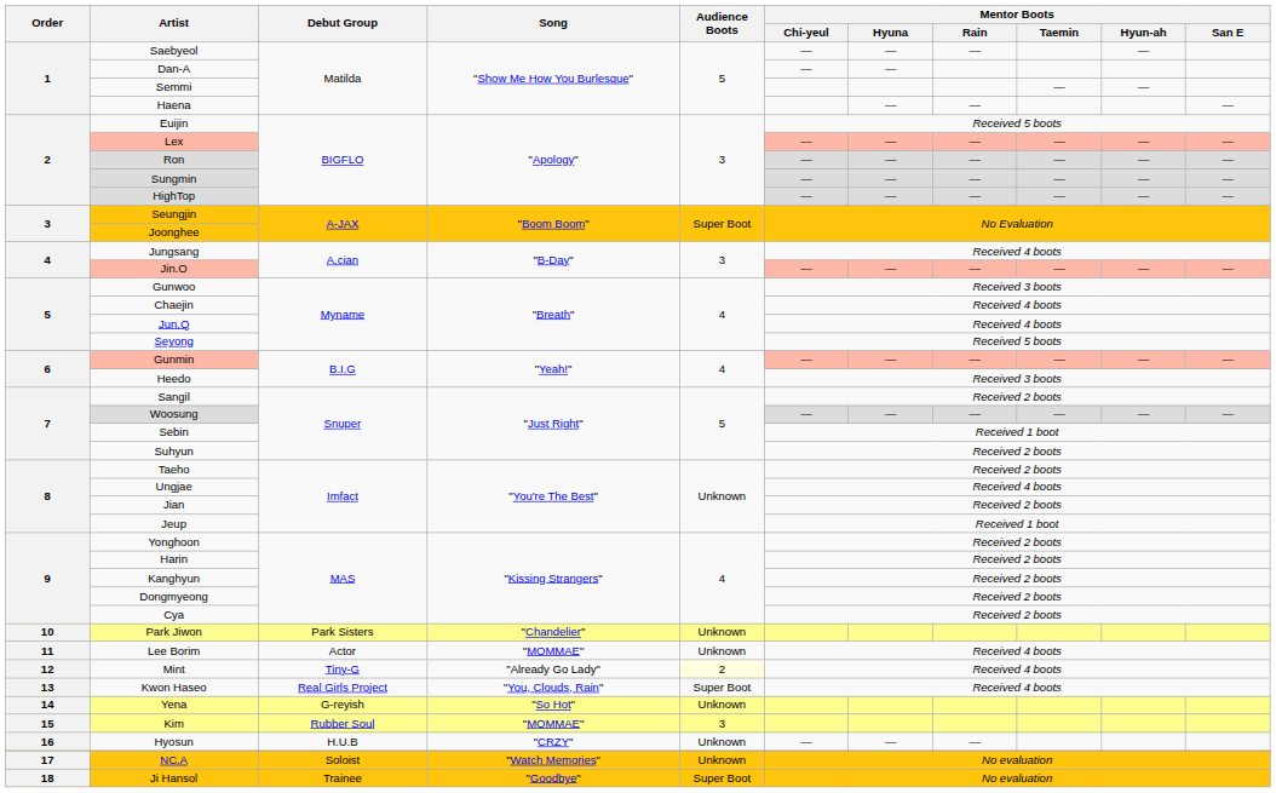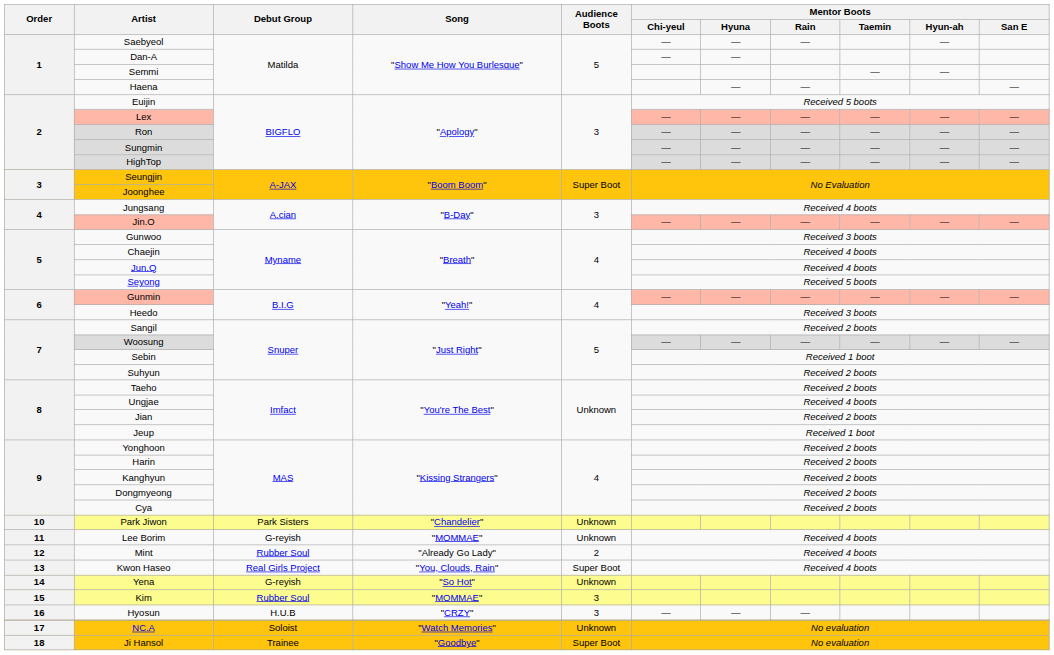 <table class="wikitable" style="text-align:center; width:100%; font-size: 90%;">
 <tr>
 <th scope="col" rowspan="2" style="width:5%;">Order</th>
 <th scope="col" rowspan="2" style="width:10%;">Artist</th>
 <th scope="col" rowspan="2" style="width:10%;">Debut Group</th>
 <th scope="col" rowspan="2" style="width:15%;">Song</th>
 <th scope="col" rowspan="2" style="width:5%;">Audience Boots</th>
 <th scope="col" colspan="6">Mentor Boots</th>
 </tr>
 <tr>
 <th scope="col" style="width:5%;">Chi-yeul</th>
 <th scope="col" style="width:5%;">Hyuna</th>
 <th scope="col" style="width:5%;">Rain</th>
 <th scope="col" style="width:5%;">Taemin</th>
 <th scope="col" style="width:5%;">Hyun-ah</th>
 <th scope="col" style="width:5%;">San E</th>
 </tr>
 <tr>
 <th rowspan="4">1</th>
 <td>Saebyeol</td>
 <td rowspan="4">Matilda</td>
 <td rowspan="4">"<a href='#'>Show Me How You Burlesque</a>"</td>
 <td rowspan="4">5</td>
 <td>—</td>
 <td>—</td>
 <td>—</td>
 <td><strong></strong></td>
 <td>—</td>
 <td><strong></strong></td>
 </tr>
 <tr>
 <td>Dan-A</td>
 <td>—</td>
 <td>—</td>
 <td><strong></strong></td>
 <td><strong></strong></td>
 <td><strong></strong></td>
 <td><strong></strong></td>
 </tr>
 <tr>
 <td>Semmi</td>
 <td><strong></strong></td>
 <td><strong></strong></td>
 <td><strong></strong></td>
 <td>—</td>
 <td>—</td>
 <td><strong></strong></td>
 </tr>
 <tr>
 <td>Haena</td>
 <td><strong></strong></td>
 <td>—</td>
 <td>—</td>
 <td><strong></strong></td>
 <td><strong></strong></td>
 <td>—</td>
 </tr>
 <tr>
 <th rowspan="5">2</th>
 <td>Euijin</td>
 <td rowspan="5"><a href='#'>BIGFLO</a></td>
 <td rowspan="5">"<a href='#'>Apology</a>"</td>
 <td rowspan="5">3</td>
 <td colspan="6"><em>Received 5 boots</em></td>
 </tr>
 <tr bgcolor=#FFB7A8>
 <td>Lex</td>
 <td>—</td>
 <td>—</td>
 <td>—</td>
 <td>—</td>
 <td>—</td>
 <td>—</td>
 </tr>
 <tr bgcolor="#DCDCDC">
 <td>Ron</td>
 <td>—</td>
 <td>—</td>
 <td>—</td>
 <td>—</td>
 <td>—</td>
 <td>—</td>
 </tr>
 <tr bgcolor="#DCDCDC">
 <td>Sungmin</td>
 <td>—</td>
 <td>—</td>
 <td>—</td>
 <td>—</td>
 <td>—</td>
 <td>—</td>
 </tr>
 <tr bgcolor="#DCDCDC">
 <td>HighTop</td>
 <td>—</td>
 <td>—</td>
 <td>—</td>
 <td>—</td>
 <td>—</td>
 <td>—</td>
 </tr>
 <tr bgcolor=#ffc40c>
 <th rowspan="2">3</th>
 <td>Seungjin</td>
 <td rowspan="2"><a href='#'>A-JAX</a></td>
 <td rowspan="2">"<a href='#'>Boom Boom</a>"</td>
 <td rowspan="2">Super Boot</td>
 <td colspan="6" rowspan="2"><em>No Evaluation</em></td>
 </tr>
 <tr bgcolor="#ffc40c">
 <td>Joonghee</td>
 </tr>
 <tr>
 <th rowspan="2">4</th>
 <td>Jungsang</td>
 <td rowspan="2"><a href='#'>A.cian</a></td>
 <td rowspan="2">"<a href='#'>B-Day</a>"</td>
 <td rowspan="2">3</td>
 <td colspan="6"><em>Received 4 boots</em></td>
 </tr>
 <tr bgcolor=#FFB7A8>
 <td>Jin.O</td>
 <td>—</td>
 <td>—</td>
 <td>—</td>
 <td>—</td>
 <td>—</td>
 <td>—</td>
 </tr>
 <tr>
 <th rowspan="4">5</th>
 <td>Gunwoo</td>
 <td rowspan="4"><a href='#'>Myname</a></td>
 <td rowspan="4">"<a href='#'>Breath</a>"</td>
 <td rowspan="4">4</td>
 <td colspan="6"><em>Received 3 boots</em></td>
 </tr>
 <tr>
 <td>Chaejin</td>
 <td colspan="6"><em>Received 4 boots</em></td>
 </tr>
 <tr>
 <td><a href='#'>Jun.Q</a></td>
 <td colspan="6"><em>Received 4 boots</em></td>
 </tr>
 <tr>
 <td><a href='#'>Seyong</a></td>
 <td colspan="6"><em>Received 5 boots</em></td>
 </tr>
 <tr>
 <th rowspan="2">6</th>
 <td style="background:#FFB7A8;">Gunmin</td>
 <td rowspan="2"><a href='#'>B.I.G</a></td>
 <td rowspan="2">"<a href='#'>Yeah!</a>"</td>
 <td rowspan="2">4</td>
 <td style="background:#FFB7A8;">—</td>
 <td style="background:#FFB7A8;">—</td>
 <td style="background:#FFB7A8;">—</td>
 <td style="background:#FFB7A8;">—</td>
 <td style="background:#FFB7A8;">—</td>
 <td style="background:#FFB7A8;">—</td>
 </tr>
 <tr>
 <td>Heedo</td>
 <td colspan="6"><em>Received 3 boots</em></td>
 </tr>
 <tr>
 <th rowspan="4">7</th>
 <td>Sangil</td>
 <td rowspan="4"><a href='#'>Snuper</a></td>
 <td rowspan="4">"<a href='#'>Just Right</a>"</td>
 <td rowspan="4">5</td>
 <td colspan="6"><em>Received 2 boots</em></td>
 </tr>
 <tr bgcolor="#DCDCDC">
 <td>Woosung</td>
 <td>—</td>
 <td>—</td>
 <td>—</td>
 <td>—</td>
 <td>—</td>
 <td>—</td>
 </tr>
 <tr>
 <td>Sebin</td>
 <td colspan="6"><em>Received 1 boot</em></td>
 </tr>
 <tr>
 <td>Suhyun</td>
 <td colspan="6"><em>Received 2 boots</em></td>
 </tr>
 <tr>
 <th rowspan="4">8</th>
 <td>Taeho</td>
 <td rowspan="4"><a href='#'>Imfact</a></td>
 <td rowspan="4">"<a href='#'>You're The Best</a>"</td>
 <td rowspan="4">Unknown</td>
 <td colspan="6"><em>Received 2 boots</em></td>
 </tr>
 <tr>
 <td>Ungjae</td>
 <td colspan="6"><em>Received 4 boots</em></td>
 </tr>
 <tr>
 <td>Jian</td>
 <td colspan="6"><em>Received 2 boots</em></td>
 </tr>
 <tr>
 <td>Jeup</td>
 <td colspan="6"><em>Received 1 boot</em></td>
 </tr>
 <tr>
 <th rowspan="5">9</th>
 <td>Yonghoon</td>
 <td rowspan="5"><a href='#'>MAS</a></td>
 <td rowspan="5">"<a href='#'>Kissing Strangers</a>"</td>
 <td rowspan="5">4</td>
 <td colspan="6"><em>Received 2 boots</em></td>
 </tr>
 <tr>
 <td>Harin</td>
 <td colspan="6"><em>Received 2 boots</em></td>
 </tr>
 <tr>
 <td>Kanghyun</td>
 <td colspan="6"><em>Received 2 boots</em></td>
 </tr>
 <tr>
 <td>Dongmyeong</td>
 <td colspan="6"><em>Received 2 boots</em></td>
 </tr>
 <tr>
 <td>Cya</td>
 <td colspan="6"><em>Received 2 boots</em></td>
 </tr>
 <tr bgcolor=#fdfc8f>
 <th>10</th>
 <td>Park Jiwon</td>
 <td>Park Sisters</td>
 <td>"<a href='#'>Chandelier</a>"</td>
 <td>Unknown</td>
 <td><strong></strong></td>
 <td><strong></strong></td>
 <td><strong></strong></td>
 <td><strong></strong></td>
 <td><strong></strong></td>
 <td><strong></strong></td>
 </tr>
 <tr>
 <th>11</th>
 <td>Lee Borim</td>
-<td>Actor</td>
+<td>G-reyish</td>
 <td>"<a href='#'>MOMMAE</a>"</td>
 <td>Unknown</td>
 <td colspan="6"><em>Received 4 boots</em></td>
 </tr>
 <tr>
 <th>12</th>
 <td>Mint</td>
-<td><a href='#'>Tiny-G</a></td>
+<td><a href='#'>Rubber Soul</a></td>
 <td>"Already Go Lady"</td>
-<td style="background: lightyellow;">2</td>
+<td>2</td>
 <td colspan="6"><em>Received 4 boots</em></td>
 </tr>
 <tr>
 <th>13</th>
 <td>Kwon Haseo</td>
 <td><a href='#'>Real Girls Project</a></td>
 <td>"<a href='#'>You, Clouds, Rain</a>"</td>
 <td>Super Boot</td>
 <td colspan="6"><em>Received 4 boots</em></td>
 </tr>
 <tr bgcolor=#fdfc8f>
 <th>14</th>
 <td>Yena</td>
 <td>G-reyish</td>
 <td>"<a href='#'>So Hot</a>"</td>
 <td>Unknown</td>
 <td><strong></strong></td>
 <td><strong></strong></td>
 <td><strong></strong></td>
 <td><strong></strong></td>
 <td><strong></strong></td>
 <td><strong></strong></td>
 </tr>
 <tr bgcolor="#fdfc8f">
 <th>15</th>
 <td>Kim</td>
 <td><a href='#'>Rubber Soul</a></td>
 <td>"<a href='#'>MOMMAE</a>"</td>
 <td>3</td>
 <td><strong></strong></td>
 <td><strong></strong></td>
 <td><strong></strong></td>
 <td><strong></strong></td>
 <td><strong></strong></td>
 <td><strong></strong></td>
 </tr>
 <tr>
 <th>16</th>
 <td>Hyosun</td>
 <td>H.U.B</td>
 <td>"<a href='#'>CRZY</a>"</td>
-<td>Unknown</td>
+<td>3</td>
 <td>—</td>
 <td>—</td>
 <td>—</td>
 <td><strong></strong></td>
 <td><strong></strong></td>
 <td><strong></strong></td>
 </tr>
 <tr>
 </tr>
 <tr bgcolor=#ffc40c>
 <th>17</th>
 <td><a href='#'>NC.A</a></td>
 <td>Soloist</td>
 <td>"<a href='#'>Watch Memories</a>"</td>
 <td>Unknown</td>
 <td colspan="6"><em>No evaluation</em></td>
 </tr>
 <tr bgcolor=#ffc40c>
 <th>18</th>
 <td>Ji Hansol</td>
 <td>Trainee</td>
 <td>"<a href='#'>Goodbye</a>"</td>
 <td>Super Boot</td>
 <td colspan="6"><em>No evaluation</em></td>
 </tr>
 </table>
